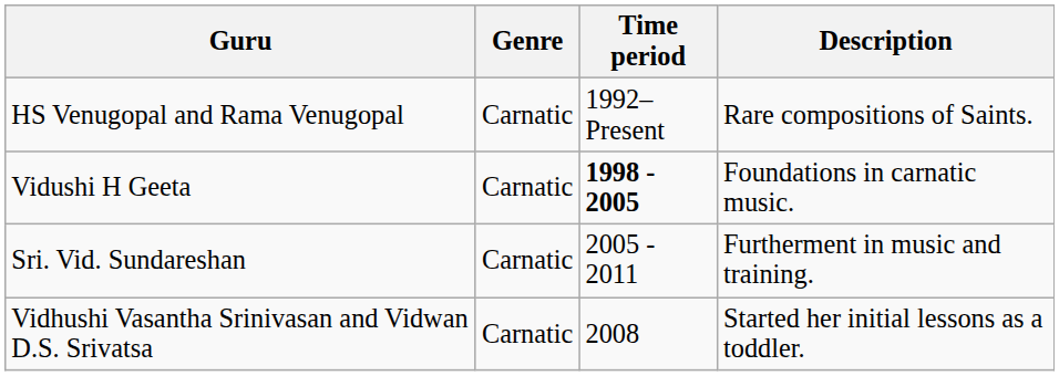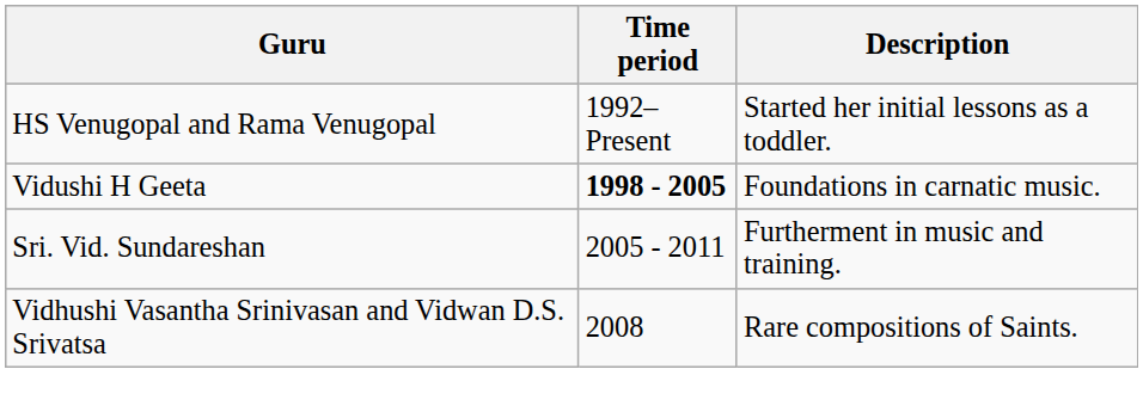 <table class="wikitable" style="margin:auto">
 <tr>
 <th>Guru</th>
-<th>Genre</th>
 <th>Time period</th>
 <th>Description</th>
 </tr>
 <tr>
 <td>HS Venugopal and Rama Venugopal</td>
-<td>Carnatic</td>
 <td>1992–Present</td>
-<td>Rare compositions of Saints.</td>
+<td>Started her initial lessons as a toddler.</td>
 </tr>
 <tr>
 <td>Vidushi H Geeta</td>
-<td>Carnatic</td>
 <td><strong>1998 - 2005</strong></td>
 <td>Foundations in carnatic music.</td>
 </tr>
 <tr>
 <td>Sri. Vid. Sundareshan</td>
-<td>Carnatic</td>
 <td>2005 - 2011</td>
 <td>Furtherment in music and training.</td>
 </tr>
 <tr>
 <td>Vidhushi Vasantha Srinivasan and Vidwan D.S. Srivatsa</td>
-<td>Carnatic</td>
 <td>2008</td>
-<td>Started her initial lessons as a toddler.</td>
+<td>Rare compositions of Saints.</td>
 </tr>
 </table>
